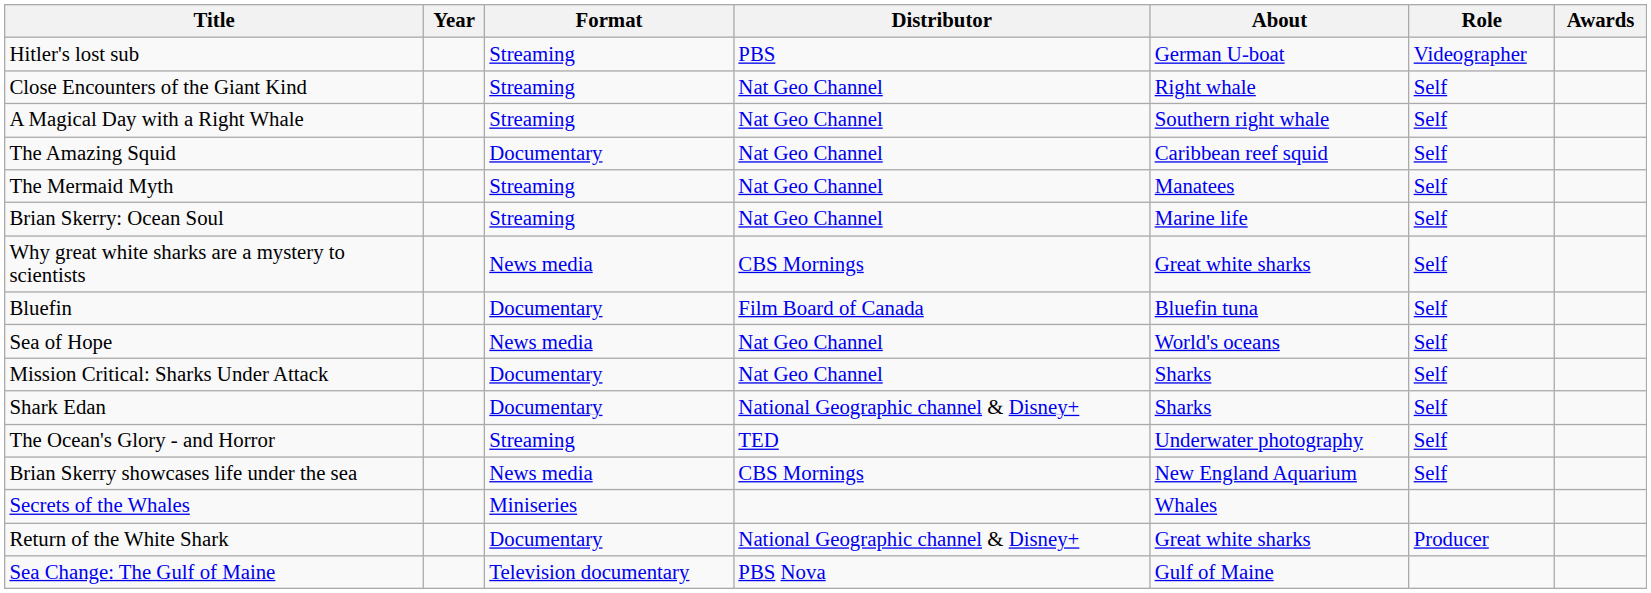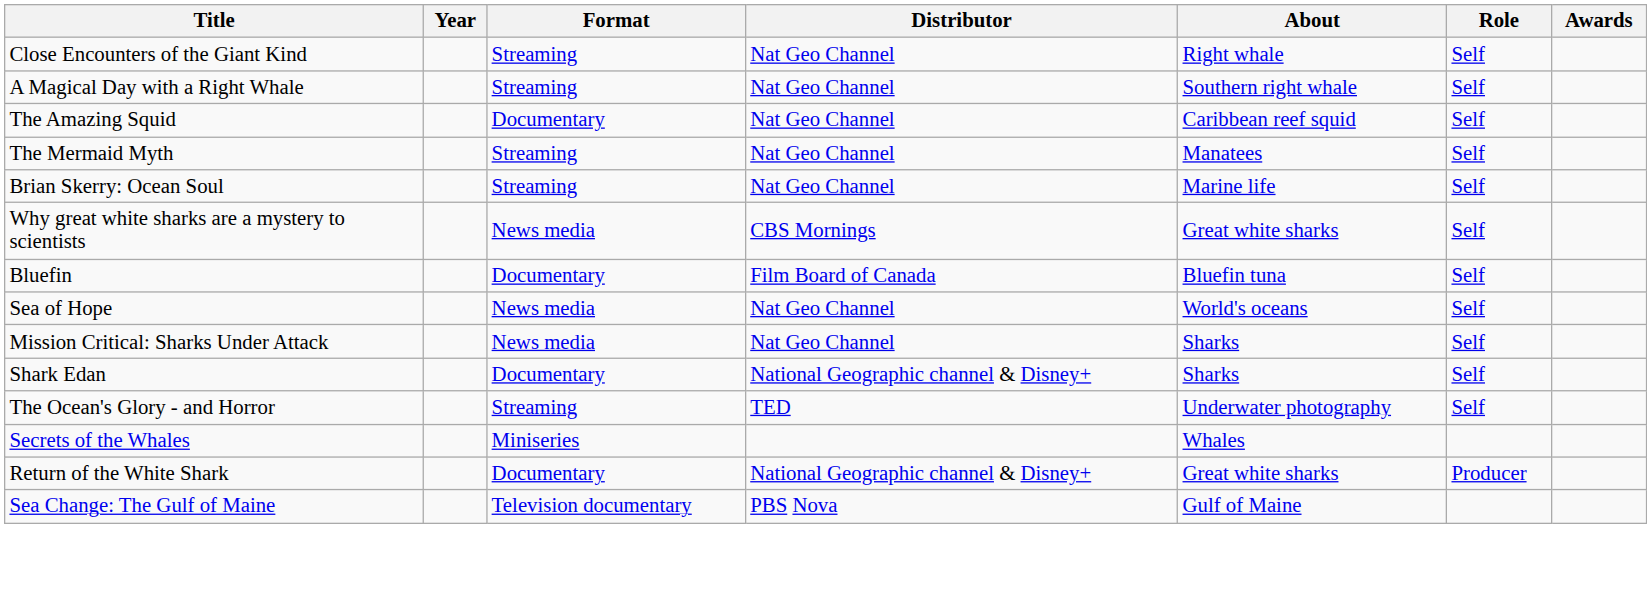 <table class="wikitable" style="width:100%">
 <tr>
 <th scope="col" style="width:315px">Title</th>
 <th scope="col">Year</th>
 <th scope="col">Format</th>
 <th scope="col">Distributor</th>
 <th scope="col">About</th>
 <th scope="col">Role</th>
 <th scope="col">Awards</th>
-</tr>
-<tr>
-<td scope="row">Hitler's lost sub</td>
-<td></td>
-<td><a href='#'>Streaming</a></td>
-<td><a href='#'>PBS</a></td>
-<td><a href='#'>German U-boat</a></td>
-<td><a href='#'>Videographer</a></td>
-<td></td>
 </tr>
 <tr>
 <td scope="row">Close Encounters of the Giant Kind</td>
 <td></td>
 <td><a href='#'>Streaming</a></td>
 <td><a href='#'>Nat Geo Channel</a></td>
 <td><a href='#'>Right whale</a></td>
 <td><a href='#'>Self</a></td>
 <td></td>
 </tr>
 <tr>
 <td scope="row">A Magical Day with a Right Whale</td>
 <td></td>
 <td><a href='#'>Streaming</a></td>
 <td><a href='#'>Nat Geo Channel</a></td>
 <td><a href='#'>Southern right whale</a></td>
 <td><a href='#'>Self</a></td>
 <td></td>
 </tr>
 <tr>
 <td scope="row">The Amazing Squid</td>
 <td></td>
 <td><a href='#'>Documentary</a></td>
 <td><a href='#'>Nat Geo Channel</a></td>
 <td><a href='#'>Caribbean reef squid</a></td>
 <td><a href='#'>Self</a></td>
 <td></td>
 </tr>
 <tr>
 <td scope="row">The Mermaid Myth</td>
 <td></td>
 <td><a href='#'>Streaming</a></td>
 <td><a href='#'>Nat Geo Channel</a></td>
 <td><a href='#'>Manatees</a></td>
 <td><a href='#'>Self</a></td>
 <td></td>
 </tr>
 <tr>
 <td scope="row">Brian Skerry: Ocean Soul</td>
 <td></td>
 <td><a href='#'>Streaming</a></td>
 <td><a href='#'>Nat Geo Channel</a></td>
 <td><a href='#'>Marine life</a></td>
 <td><a href='#'>Self</a></td>
 <td></td>
 </tr>
 <tr>
 <td scope="row">Why great white sharks are a mystery to scientists</td>
 <td></td>
 <td><a href='#'>News media</a></td>
 <td><a href='#'>CBS Mornings</a></td>
 <td><a href='#'>Great white sharks</a></td>
 <td><a href='#'>Self</a></td>
 <td></td>
 </tr>
 <tr>
 <td scope="row">Bluefin</td>
 <td></td>
 <td><a href='#'>Documentary</a></td>
 <td><a href='#'>Film Board of Canada</a></td>
 <td><a href='#'>Bluefin tuna</a></td>
 <td><a href='#'>Self</a></td>
 <td></td>
 </tr>
 <tr>
 <td scope="row">Sea of Hope</td>
 <td></td>
 <td><a href='#'>News media</a></td>
 <td><a href='#'>Nat Geo Channel</a></td>
 <td><a href='#'>World's oceans</a></td>
 <td><a href='#'>Self</a></td>
 <td></td>
 </tr>
 <tr>
 <td scope="row">Mission Critical: Sharks Under Attack</td>
 <td></td>
-<td><a href='#'>Documentary</a></td>
+<td><a href='#'>News media</a></td>
 <td><a href='#'>Nat Geo Channel</a></td>
 <td><a href='#'>Sharks</a></td>
 <td><a href='#'>Self</a></td>
 <td></td>
 </tr>
 <tr>
 <td scope="row">Shark Edan</td>
 <td></td>
 <td><a href='#'>Documentary</a></td>
 <td><a href='#'>National Geographic channel</a> & <a href='#'>Disney+</a></td>
 <td><a href='#'>Sharks</a></td>
 <td><a href='#'>Self</a></td>
 <td></td>
 </tr>
 <tr>
 <td scope="row">The Ocean's Glory - and Horror</td>
 <td></td>
 <td><a href='#'>Streaming</a></td>
 <td><a href='#'>TED</a></td>
 <td><a href='#'>Underwater photography</a></td>
-<td><a href='#'>Self</a></td>
-<td></td>
-</tr>
-<tr>
-<td scope="row">Brian Skerry showcases life under the sea</td>
-<td></td>
-<td><a href='#'>News media</a></td>
-<td><a href='#'>CBS Mornings</a></td>
-<td><a href='#'>New England Aquarium</a></td>
 <td><a href='#'>Self</a></td>
 <td></td>
 </tr>
 <tr>
 <td scope="row"><a href='#'>Secrets of the Whales</a></td>
 <td></td>
 <td><a href='#'>Miniseries</a></td>
 <td></td>
 <td><a href='#'>Whales</a></td>
 <td></td>
 <td></td>
 </tr>
 <tr>
 <td scope="row">Return of the White Shark</td>
 <td></td>
 <td><a href='#'>Documentary</a></td>
 <td><a href='#'>National Geographic channel</a> & <a href='#'>Disney+</a></td>
 <td><a href='#'>Great white sharks</a></td>
 <td><a href='#'>Producer</a></td>
 <td></td>
 </tr>
 <tr>
 <td scope="row"><a href='#'>Sea Change: The Gulf of Maine</a></td>
 <td></td>
 <td><a href='#'>Television documentary</a></td>
 <td><a href='#'>PBS</a> <a href='#'>Nova</a></td>
 <td><a href='#'>Gulf of Maine</a></td>
 <td></td>
 <td></td>
 </tr>
 </table>
